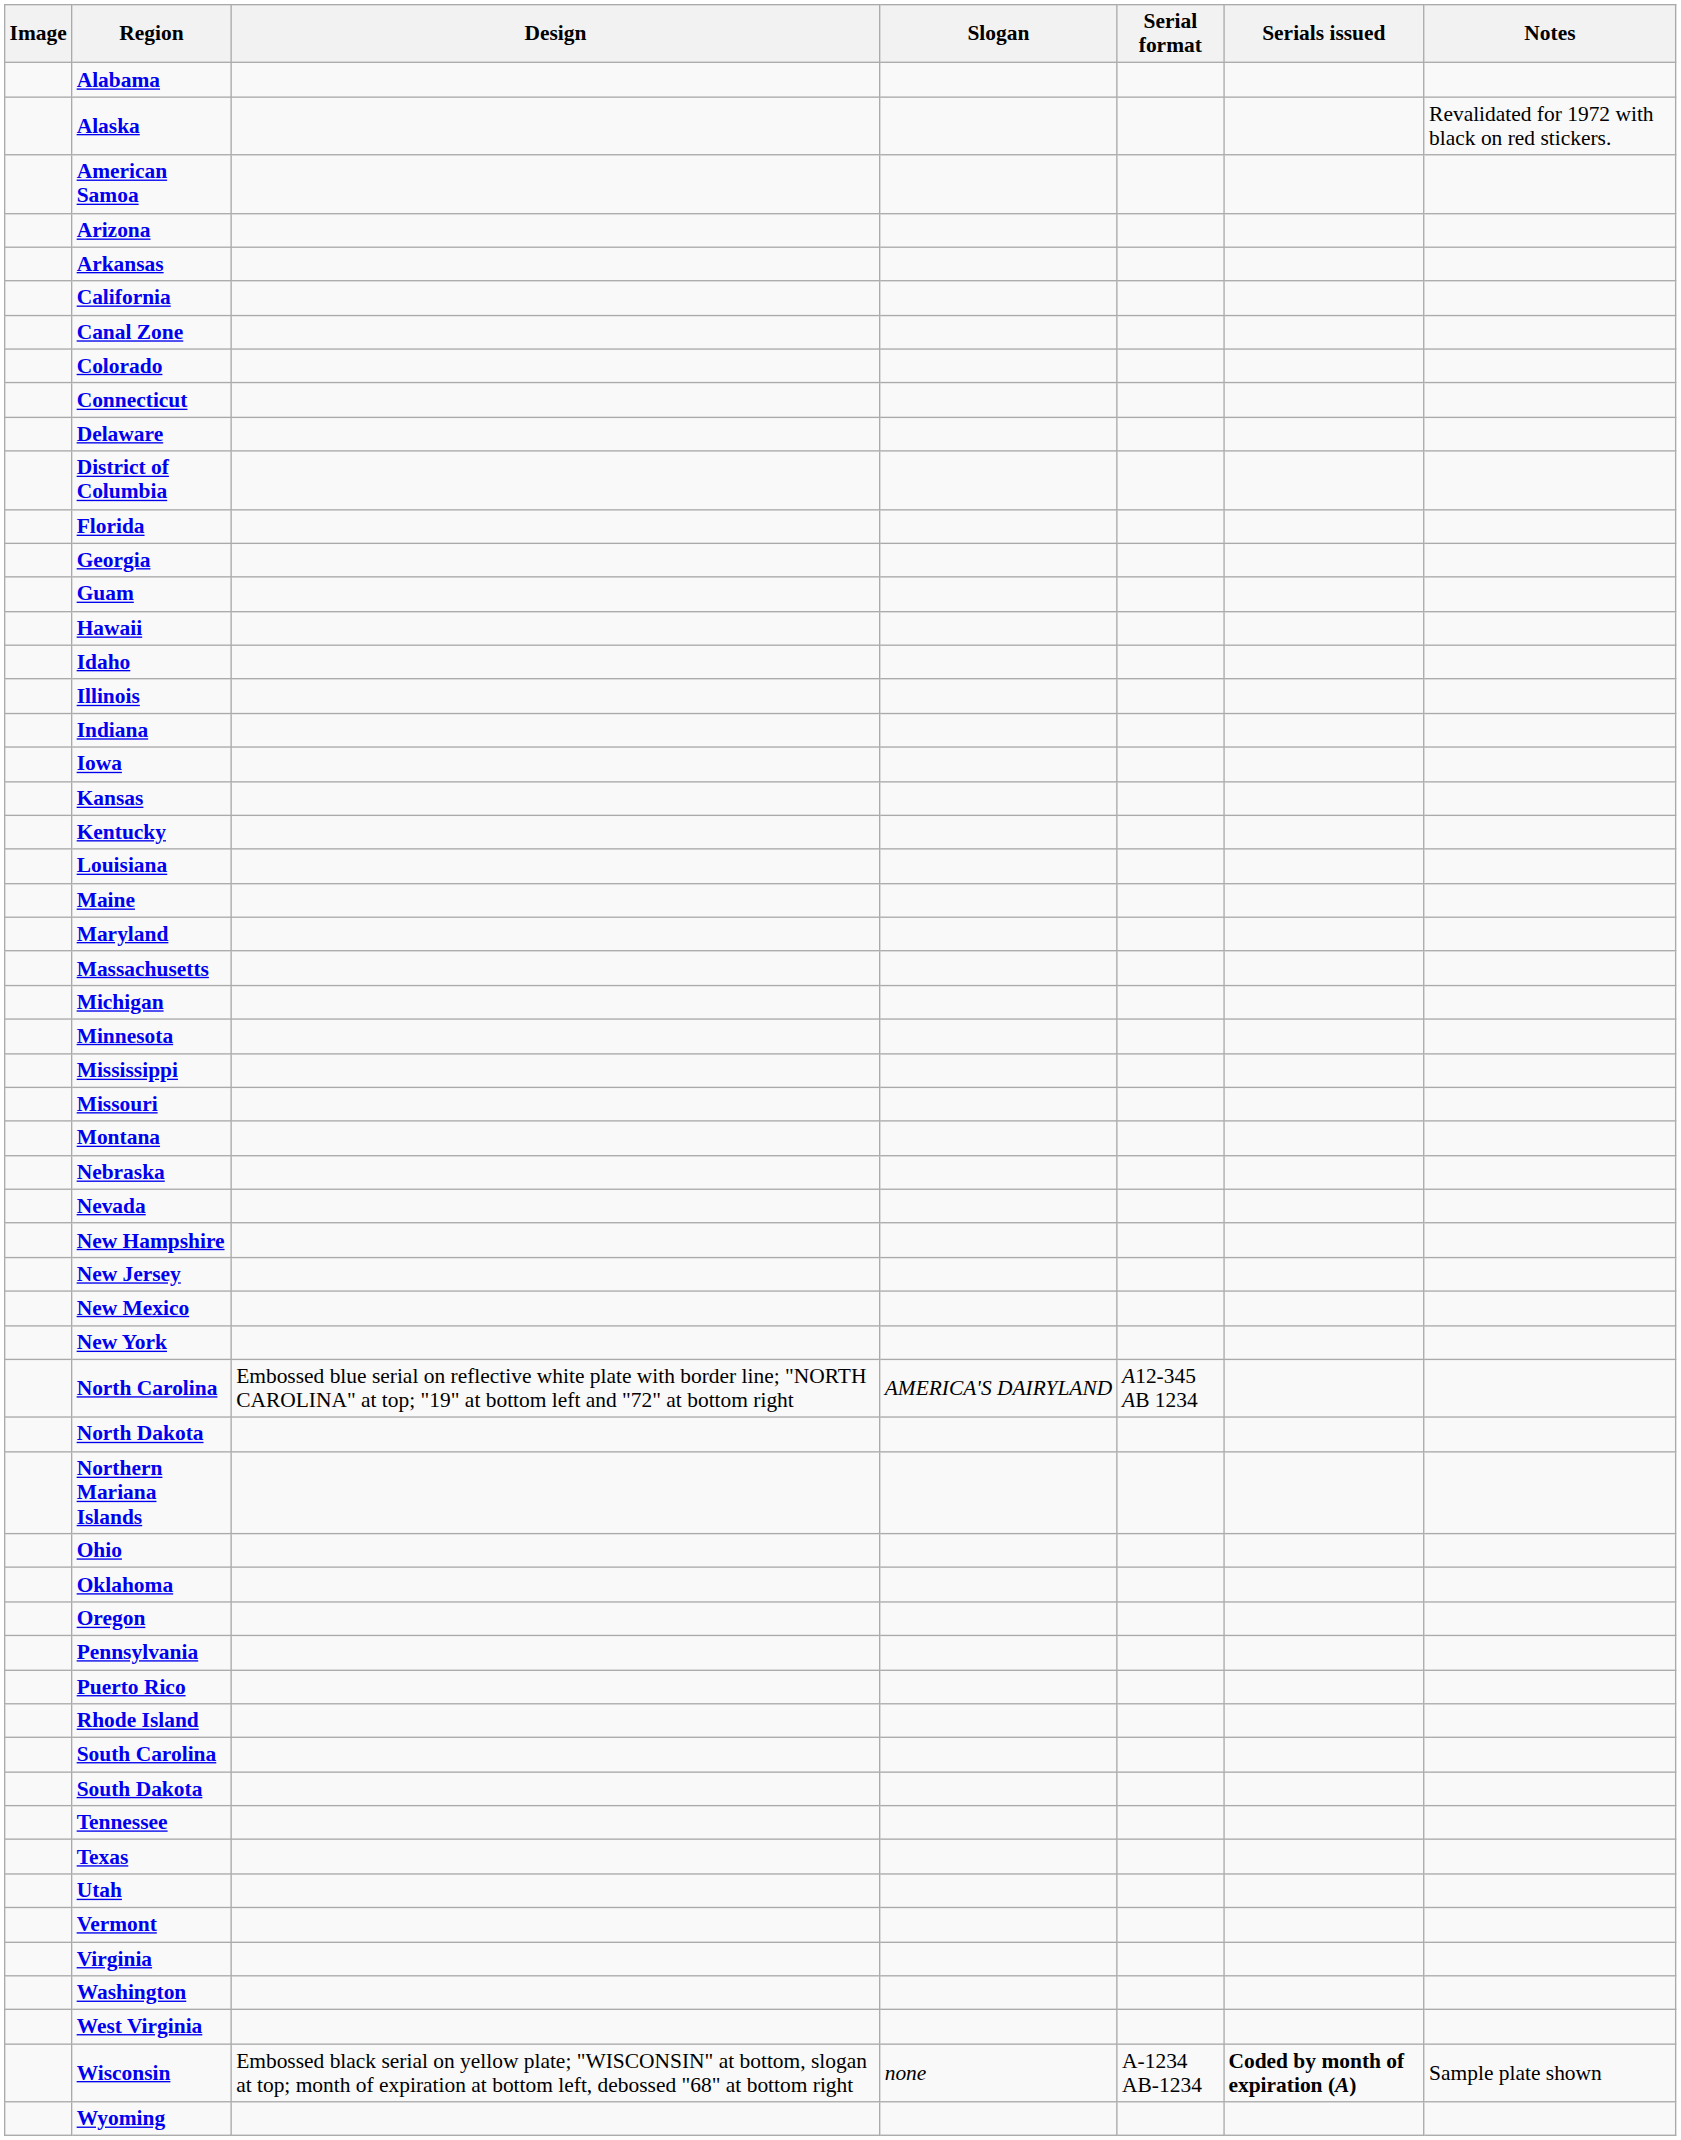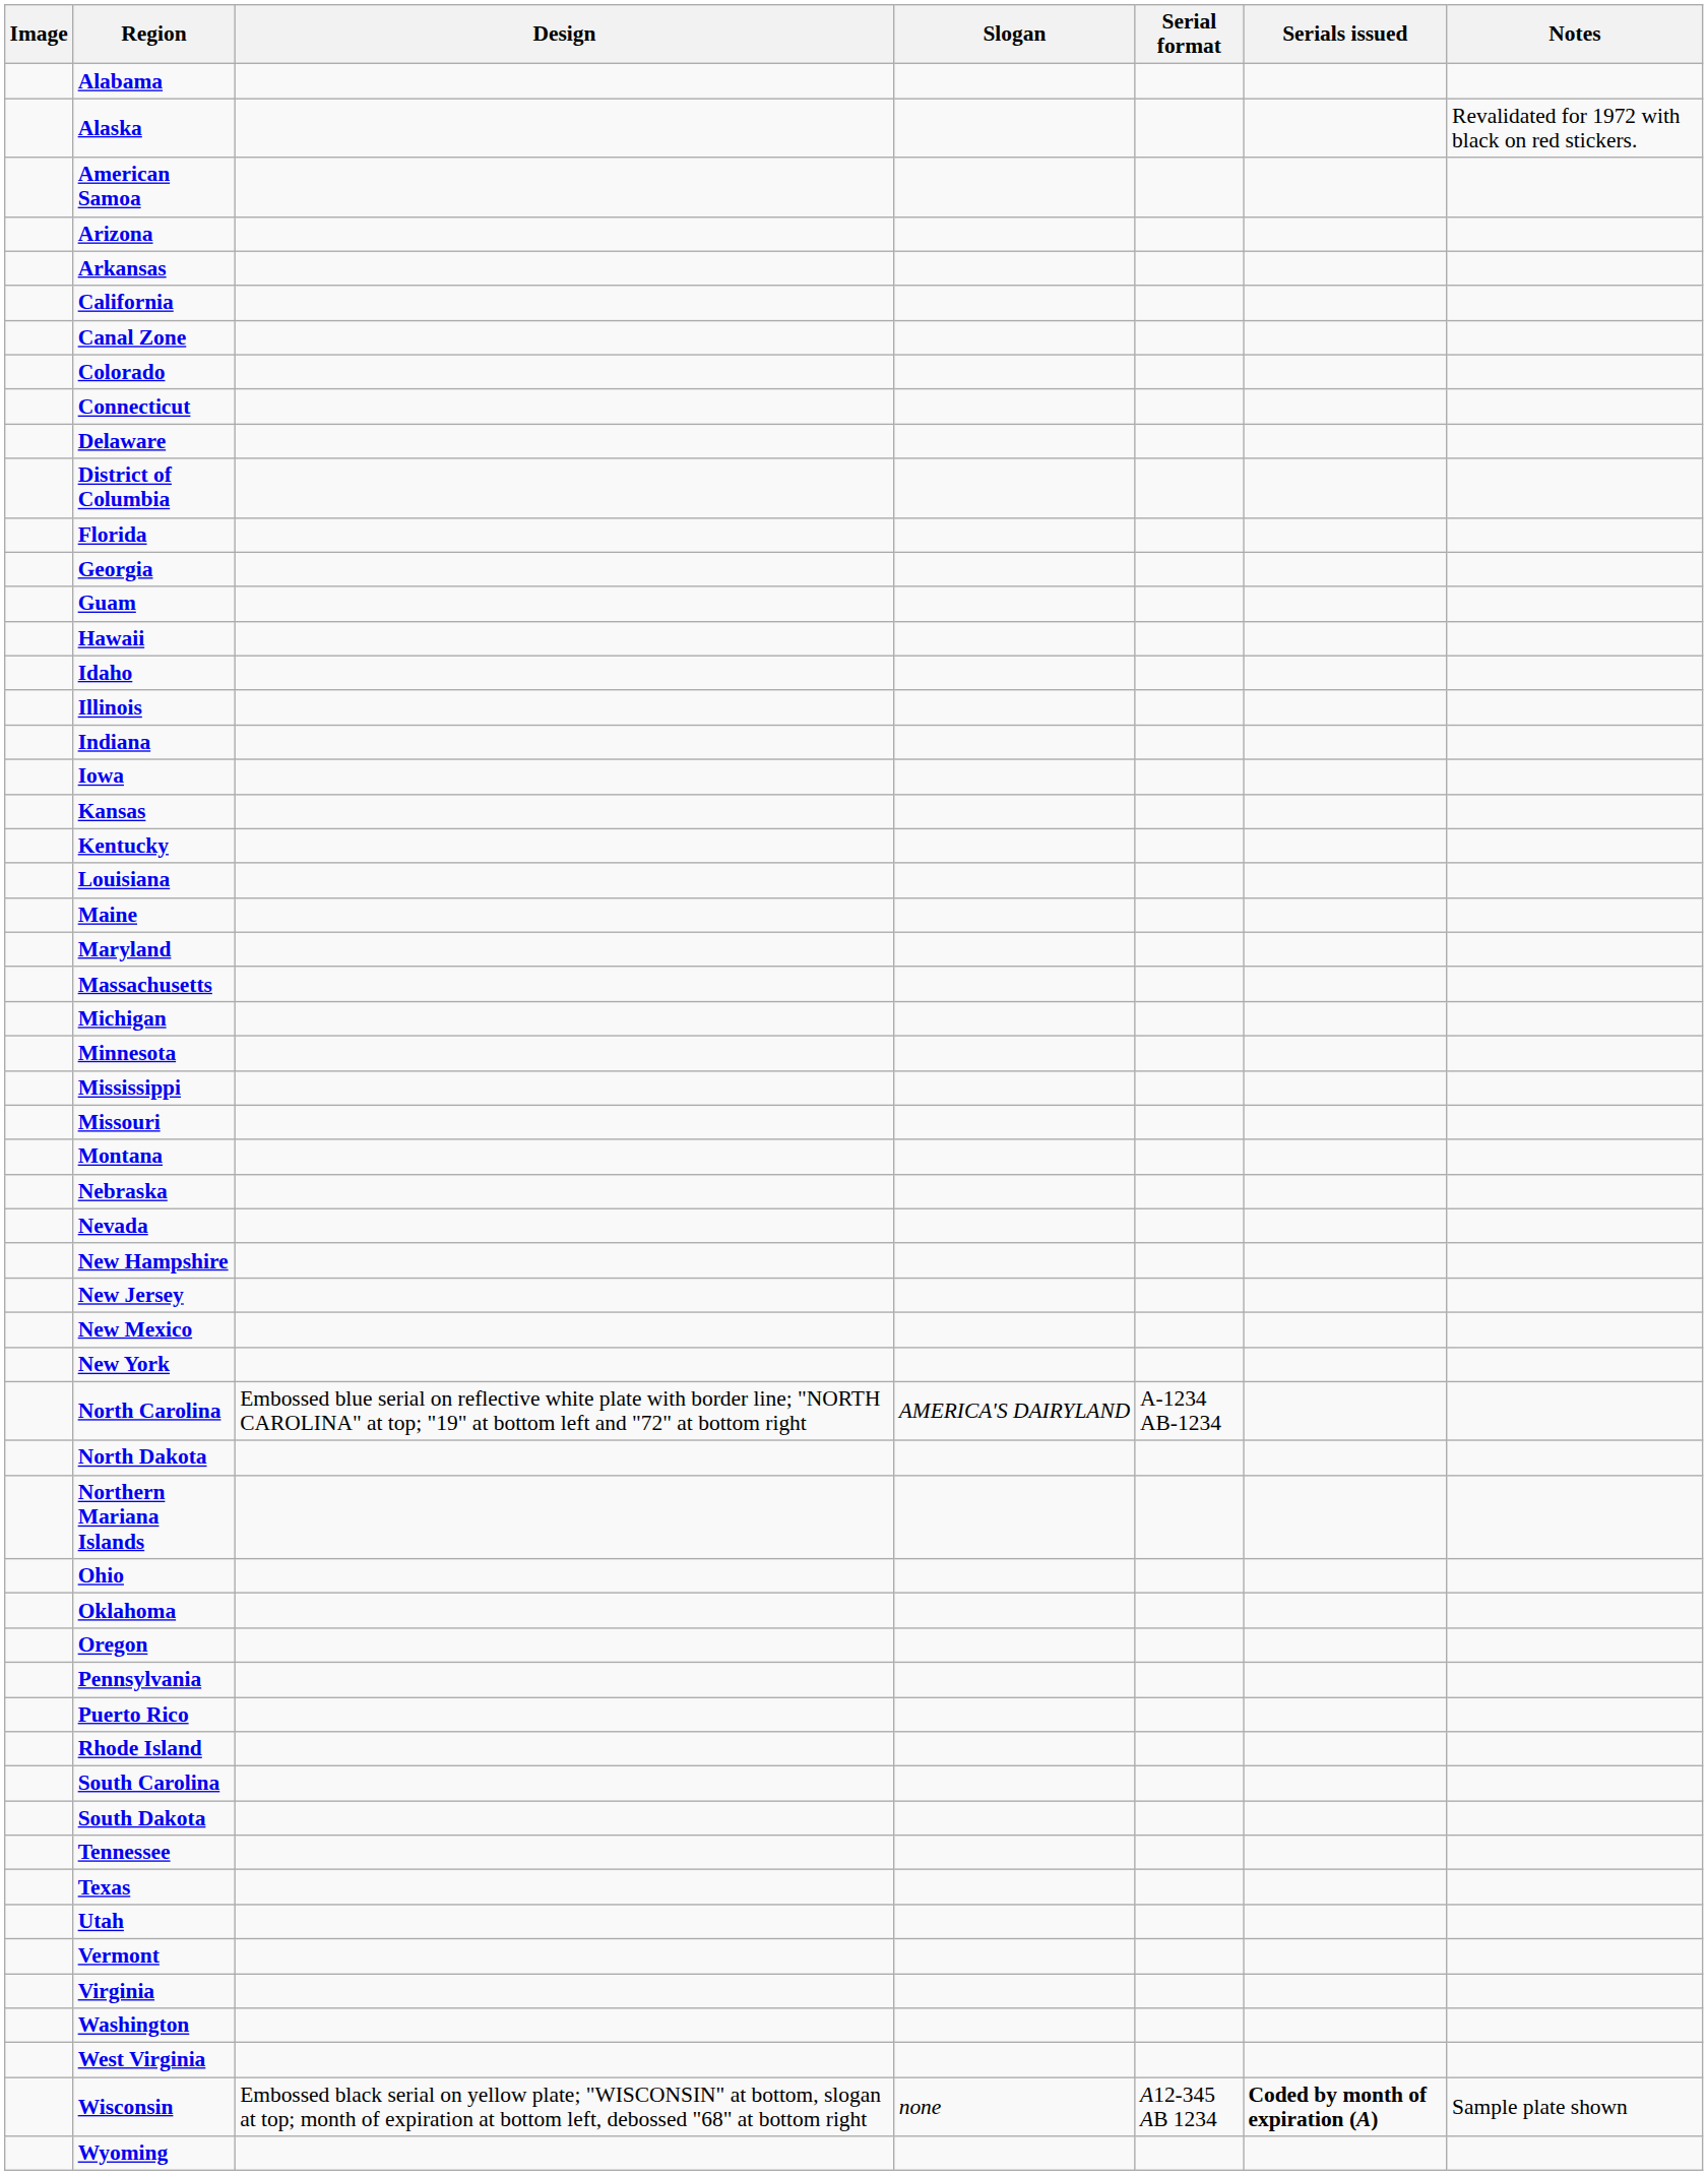 <table class="wikitable">
 <tr>
 <th>Image</th>
 <th>Region</th>
 <th>Design</th>
 <th>Slogan</th>
 <th>Serial format</th>
 <th>Serials issued</th>
 <th>Notes</th>
 </tr>
 <tr>
 <td></td>
 <td><strong><a href='#'>Alabama</a></strong></td>
 <td></td>
 <td></td>
 <td></td>
 <td></td>
 <td></td>
 </tr>
 <tr>
 <td></td>
 <td><strong><a href='#'>Alaska</a></strong></td>
 <td></td>
 <td></td>
 <td></td>
 <td></td>
 <td>Revalidated for 1972 with black on red stickers.</td>
 </tr>
 <tr>
 <td></td>
 <td><strong><a href='#'>American Samoa</a></strong></td>
 <td></td>
 <td></td>
 <td></td>
 <td></td>
 <td></td>
 </tr>
 <tr>
 <td></td>
 <td><strong><a href='#'>Arizona</a></strong></td>
 <td></td>
 <td></td>
 <td></td>
 <td></td>
 <td></td>
 </tr>
 <tr>
 <td></td>
 <td><strong><a href='#'>Arkansas</a></strong></td>
 <td></td>
 <td></td>
 <td></td>
 <td></td>
 <td></td>
 </tr>
 <tr>
 <td></td>
 <td><strong><a href='#'>California</a></strong></td>
 <td></td>
 <td></td>
 <td></td>
 <td></td>
 <td></td>
 </tr>
 <tr>
 <td></td>
 <td><strong><a href='#'>Canal Zone</a></strong></td>
 <td></td>
 <td></td>
 <td></td>
 <td></td>
 <td></td>
 </tr>
 <tr>
 <td></td>
 <td><strong><a href='#'>Colorado</a></strong></td>
 <td></td>
 <td></td>
 <td></td>
 <td></td>
 <td></td>
 </tr>
 <tr>
 <td></td>
 <td><strong><a href='#'>Connecticut</a></strong></td>
 <td></td>
 <td></td>
 <td></td>
 <td></td>
 <td></td>
 </tr>
 <tr>
 <td></td>
 <td><strong><a href='#'>Delaware</a></strong></td>
 <td></td>
 <td></td>
 <td></td>
 <td></td>
 <td></td>
 </tr>
 <tr>
 <td></td>
 <td><strong><a href='#'>District of<br>Columbia</a></strong></td>
 <td></td>
 <td></td>
 <td></td>
 <td></td>
 <td></td>
 </tr>
 <tr>
 <td></td>
 <td><strong><a href='#'>Florida</a></strong></td>
 <td></td>
 <td></td>
 <td></td>
 <td></td>
 <td></td>
 </tr>
 <tr>
 <td></td>
 <td><strong><a href='#'>Georgia</a></strong></td>
 <td></td>
 <td></td>
 <td></td>
 <td></td>
 <td></td>
 </tr>
 <tr>
 <td></td>
 <td><strong><a href='#'>Guam</a></strong></td>
 <td></td>
 <td></td>
 <td></td>
 <td></td>
 <td></td>
 </tr>
 <tr>
 <td></td>
 <td><strong><a href='#'>Hawaii</a></strong></td>
 <td></td>
 <td></td>
 <td></td>
 <td></td>
 <td></td>
 </tr>
 <tr>
 <td></td>
 <td><strong><a href='#'>Idaho</a></strong></td>
 <td></td>
 <td></td>
 <td></td>
 <td></td>
 <td></td>
 </tr>
 <tr>
 <td></td>
 <td><strong><a href='#'>Illinois</a></strong></td>
 <td></td>
 <td></td>
 <td></td>
 <td></td>
 <td></td>
 </tr>
 <tr>
 <td></td>
 <td><strong><a href='#'>Indiana</a></strong></td>
 <td></td>
 <td></td>
 <td></td>
 <td></td>
 <td></td>
 </tr>
 <tr>
 <td></td>
 <td><strong><a href='#'>Iowa</a></strong></td>
 <td></td>
 <td></td>
 <td></td>
 <td></td>
 <td></td>
 </tr>
 <tr>
 <td></td>
 <td><strong><a href='#'>Kansas</a></strong></td>
 <td></td>
 <td></td>
 <td></td>
 <td></td>
 <td></td>
 </tr>
 <tr>
 <td></td>
 <td><strong><a href='#'>Kentucky</a></strong></td>
 <td></td>
 <td></td>
 <td></td>
 <td></td>
 <td></td>
 </tr>
 <tr>
 <td></td>
 <td><strong><a href='#'>Louisiana</a></strong></td>
 <td></td>
 <td></td>
 <td></td>
 <td></td>
 <td></td>
 </tr>
 <tr>
 <td></td>
 <td><strong><a href='#'>Maine</a></strong></td>
 <td></td>
 <td></td>
 <td></td>
 <td></td>
 <td></td>
 </tr>
 <tr>
 <td></td>
 <td><strong><a href='#'>Maryland</a></strong></td>
 <td></td>
 <td></td>
 <td></td>
 <td></td>
 <td></td>
 </tr>
 <tr>
 <td></td>
 <td><strong><a href='#'>Massachusetts</a></strong></td>
 <td></td>
 <td></td>
 <td></td>
 <td></td>
 <td></td>
 </tr>
 <tr>
 <td></td>
 <td><strong><a href='#'>Michigan</a></strong></td>
 <td></td>
 <td></td>
 <td></td>
 <td></td>
 <td></td>
 </tr>
 <tr>
 <td></td>
 <td><strong><a href='#'>Minnesota</a></strong></td>
 <td></td>
 <td></td>
 <td></td>
 <td></td>
 <td></td>
 </tr>
 <tr>
 <td></td>
 <td><strong><a href='#'>Mississippi</a></strong></td>
 <td></td>
 <td></td>
 <td></td>
 <td></td>
 <td></td>
 </tr>
 <tr>
 <td></td>
 <td><strong><a href='#'>Missouri</a></strong></td>
 <td></td>
 <td></td>
 <td></td>
 <td></td>
 <td></td>
 </tr>
 <tr>
 <td></td>
 <td><strong><a href='#'>Montana</a></strong></td>
 <td></td>
 <td></td>
 <td></td>
 <td></td>
 <td></td>
 </tr>
 <tr>
 <td></td>
 <td><strong><a href='#'>Nebraska</a></strong></td>
 <td></td>
 <td></td>
 <td></td>
 <td></td>
 <td></td>
 </tr>
 <tr>
 <td></td>
 <td><strong><a href='#'>Nevada</a></strong></td>
 <td></td>
 <td></td>
 <td></td>
 <td></td>
 <td></td>
 </tr>
 <tr>
 <td></td>
 <td><strong><a href='#'>New Hampshire</a></strong></td>
 <td></td>
 <td></td>
 <td></td>
 <td></td>
 <td></td>
 </tr>
 <tr>
 <td></td>
 <td><strong><a href='#'>New Jersey</a></strong></td>
 <td></td>
 <td></td>
 <td></td>
 <td></td>
 <td></td>
 </tr>
 <tr>
 <td></td>
 <td><strong><a href='#'>New Mexico</a></strong></td>
 <td></td>
 <td></td>
 <td></td>
 <td></td>
 <td></td>
 </tr>
 <tr>
 <td></td>
 <td><strong><a href='#'>New York</a></strong></td>
 <td></td>
 <td></td>
 <td></td>
 <td></td>
 <td></td>
 </tr>
 <tr>
 <td></td>
 <td><strong><a href='#'>North Carolina</a></strong></td>
 <td>Embossed blue serial on reflective white plate with border line; "NORTH CAROLINA" at top; "19" at bottom left and "72" at bottom right</td>
 <td><em>AMERICA'S DAIRYLAND</em></td>
-<td><em>A</em>12-345<br><em>A</em>B 1234</td>
+<td>A-1234<br>AB-1234</td>
 <td></td>
 <td></td>
 </tr>
 <tr>
 <td></td>
 <td><strong><a href='#'>North Dakota</a></strong></td>
 <td></td>
 <td></td>
 <td></td>
 <td></td>
 <td></td>
 </tr>
 <tr>
 <td></td>
 <td><strong><a href='#'>Northern Mariana<br> Islands</a></strong></td>
 <td></td>
 <td></td>
 <td></td>
 <td></td>
 <td></td>
 </tr>
 <tr>
 <td></td>
 <td><strong><a href='#'>Ohio</a></strong></td>
 <td></td>
 <td></td>
 <td></td>
 <td></td>
 <td></td>
 </tr>
 <tr>
 <td></td>
 <td><strong><a href='#'>Oklahoma</a></strong></td>
 <td></td>
 <td></td>
 <td></td>
 <td></td>
 <td></td>
 </tr>
 <tr>
 <td></td>
 <td><strong><a href='#'>Oregon</a></strong></td>
 <td></td>
 <td></td>
 <td></td>
 <td></td>
 <td></td>
 </tr>
 <tr>
 <td></td>
 <td><strong><a href='#'>Pennsylvania</a></strong></td>
 <td></td>
 <td></td>
 <td></td>
 <td></td>
 <td></td>
 </tr>
 <tr>
 <td></td>
 <td><strong><a href='#'>Puerto Rico</a></strong></td>
 <td></td>
 <td></td>
 <td></td>
 <td></td>
 <td></td>
 </tr>
 <tr>
 <td></td>
 <td><strong><a href='#'>Rhode Island</a></strong></td>
 <td></td>
 <td></td>
 <td></td>
 <td></td>
 <td></td>
 </tr>
 <tr>
 <td></td>
 <td><strong><a href='#'>South Carolina</a></strong></td>
 <td></td>
 <td></td>
 <td></td>
 <td></td>
 <td></td>
 </tr>
 <tr>
 <td></td>
 <td><strong><a href='#'>South Dakota</a></strong></td>
 <td></td>
 <td></td>
 <td></td>
 <td></td>
 <td></td>
 </tr>
 <tr>
 <td></td>
 <td><strong><a href='#'>Tennessee</a></strong></td>
 <td></td>
 <td></td>
 <td></td>
 <td></td>
 <td></td>
 </tr>
 <tr>
 <td></td>
 <td><strong><a href='#'>Texas</a></strong></td>
 <td></td>
 <td></td>
 <td></td>
 <td></td>
 <td></td>
 </tr>
 <tr>
 <td></td>
 <td><strong><a href='#'>Utah</a></strong></td>
 <td></td>
 <td></td>
 <td></td>
 <td></td>
 <td></td>
 </tr>
 <tr>
 <td></td>
 <td><strong><a href='#'>Vermont</a></strong></td>
 <td></td>
 <td></td>
 <td></td>
 <td></td>
 <td></td>
 </tr>
 <tr>
 <td></td>
 <td><strong><a href='#'>Virginia</a></strong></td>
 <td></td>
 <td></td>
 <td></td>
 <td></td>
 <td></td>
 </tr>
 <tr>
 <td></td>
 <td><strong><a href='#'>Washington</a></strong></td>
 <td></td>
 <td></td>
 <td></td>
 <td></td>
 <td></td>
 </tr>
 <tr>
 <td></td>
 <td><strong><a href='#'>West Virginia</a></strong></td>
 <td></td>
 <td></td>
 <td></td>
 <td></td>
 <td></td>
 </tr>
 <tr>
 <td></td>
 <td><strong><a href='#'>Wisconsin</a></strong></td>
 <td>Embossed black serial on yellow plate; "WISCONSIN" at bottom, slogan at top; month of expiration at bottom left, debossed "68" at bottom right</td>
 <td><em>none</em></td>
-<td>A-1234<br>AB-1234</td>
+<td><em>A</em>12-345<br><em>A</em>B 1234</td>
 <td><strong>Coded by month of expiration (<em>A</em>)</strong></td>
 <td>Sample plate shown</td>
 </tr>
 <tr>
 <td></td>
 <td><strong><a href='#'>Wyoming</a></strong></td>
 <td></td>
 <td></td>
 <td></td>
 <td></td>
 <td></td>
 </tr>
 </table>
